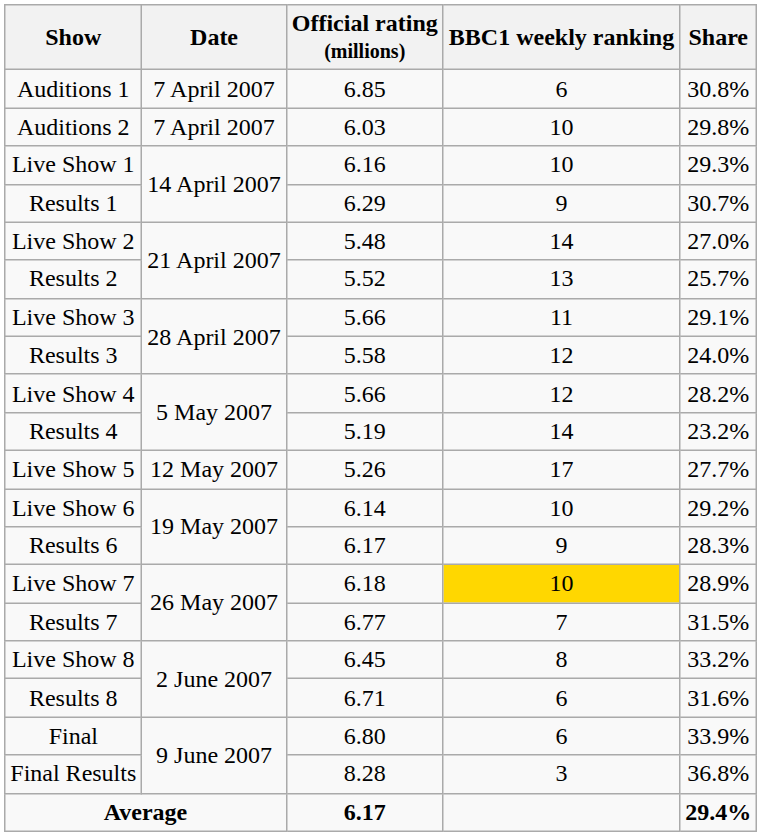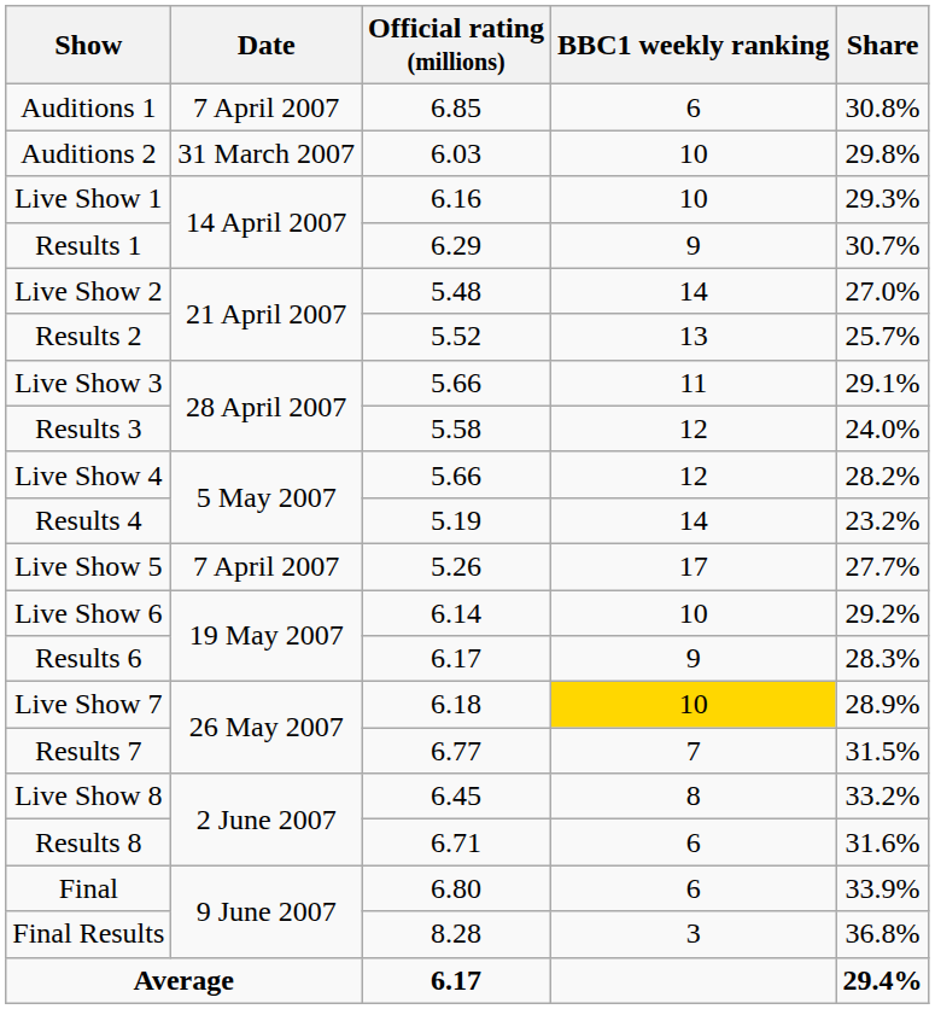 <table class="wikitable" style="text-align:center">
 <tr>
 <th>Show</th>
 <th>Date</th>
 <th>Official rating<br><small>(millions)</small></th>
 <th>BBC1 weekly ranking</th>
 <th>Share</th>
 </tr>
 <tr>
 <td>Auditions 1</td>
 <td>7 April 2007</td>
 <td>6.85</td>
 <td>6</td>
 <td>30.8%</td>
 </tr>
 <tr>
 <td>Auditions 2</td>
-<td>7 April 2007</td>
+<td>31 March 2007</td>
 <td>6.03</td>
 <td>10</td>
 <td>29.8%</td>
 </tr>
 <tr>
 <td>Live Show 1</td>
 <td rowspan="2">14 April 2007</td>
 <td>6.16</td>
 <td>10</td>
 <td>29.3%</td>
 </tr>
 <tr>
 <td>Results 1</td>
 <td>6.29</td>
 <td>9</td>
 <td>30.7%</td>
 </tr>
 <tr>
 <td>Live Show 2</td>
 <td rowspan="2">21 April 2007</td>
 <td>5.48</td>
 <td>14</td>
 <td>27.0%</td>
 </tr>
 <tr>
 <td>Results 2</td>
 <td>5.52</td>
 <td>13</td>
 <td>25.7%</td>
 </tr>
 <tr>
 <td>Live Show 3</td>
 <td rowspan="2">28 April 2007</td>
 <td>5.66</td>
 <td>11</td>
 <td>29.1%</td>
 </tr>
 <tr>
 <td>Results 3</td>
 <td>5.58</td>
 <td>12</td>
 <td>24.0%</td>
 </tr>
 <tr>
 <td>Live Show 4</td>
 <td rowspan="2">5 May 2007</td>
 <td>5.66</td>
 <td>12</td>
 <td>28.2%</td>
 </tr>
 <tr>
 <td>Results 4</td>
 <td>5.19</td>
 <td>14</td>
 <td>23.2%</td>
 </tr>
 <tr>
 <td>Live Show 5</td>
-<td>12 May 2007</td>
+<td>7 April 2007</td>
 <td>5.26</td>
 <td>17</td>
 <td>27.7%</td>
 </tr>
 <tr>
 <td>Live Show 6</td>
 <td rowspan="2">19 May 2007</td>
 <td>6.14</td>
 <td>10</td>
 <td>29.2%</td>
 </tr>
 <tr>
 <td>Results 6</td>
 <td>6.17</td>
 <td>9</td>
 <td>28.3%</td>
 </tr>
 <tr>
 <td>Live Show 7</td>
 <td rowspan="2">26 May 2007</td>
 <td>6.18</td>
 <td style="background: gold;">10</td>
 <td>28.9%</td>
 </tr>
 <tr>
 <td>Results 7</td>
 <td>6.77</td>
 <td>7</td>
 <td>31.5%</td>
 </tr>
 <tr>
 <td>Live Show 8</td>
 <td rowspan="2">2 June 2007</td>
 <td>6.45</td>
 <td>8</td>
 <td>33.2%</td>
 </tr>
 <tr>
 <td>Results 8</td>
 <td>6.71</td>
 <td>6</td>
 <td>31.6%</td>
 </tr>
 <tr>
 <td>Final</td>
 <td rowspan="2">9 June 2007</td>
 <td>6.80</td>
 <td>6</td>
 <td>33.9%</td>
 </tr>
 <tr>
 <td>Final Results</td>
 <td>8.28</td>
 <td>3</td>
 <td>36.8%</td>
 </tr>
 <tr>
 <td colspan="2"><strong>Average</strong></td>
 <td><strong>6.17</strong></td>
 <td></td>
 <td><strong>29.4%</strong></td>
 </tr>
 </table>
